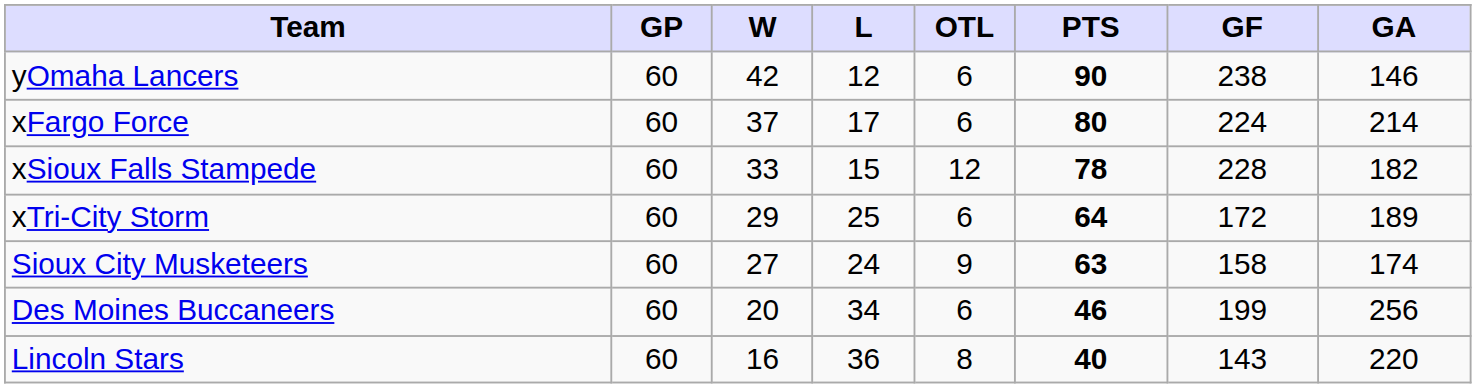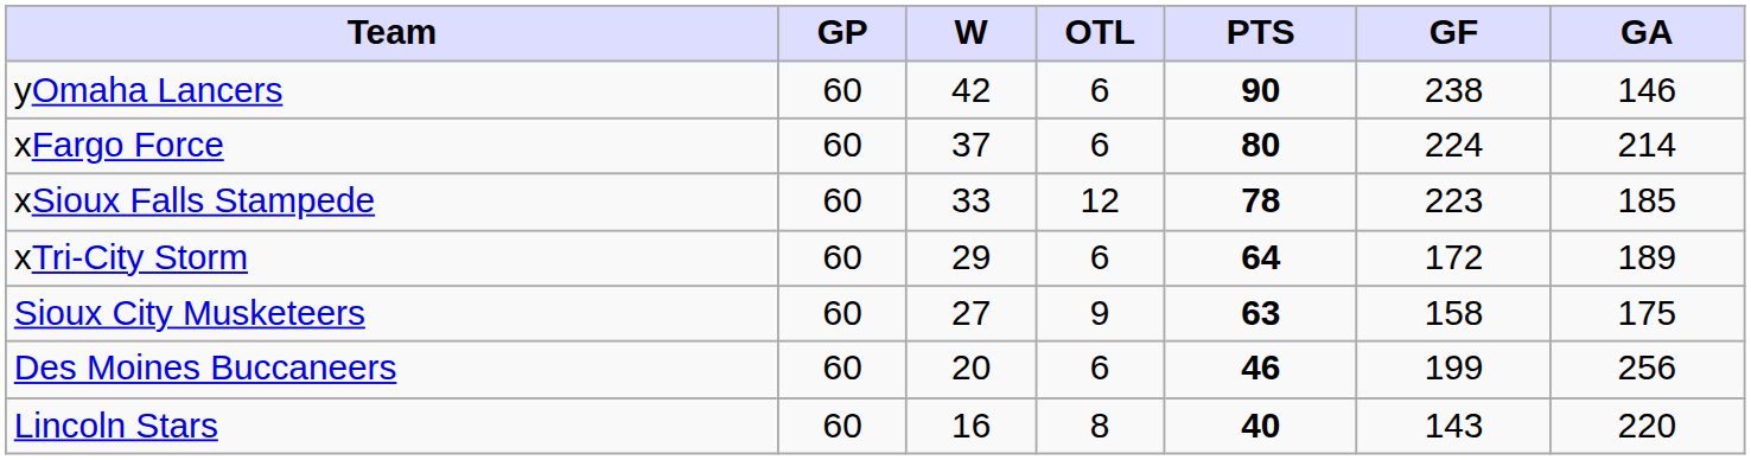 <table class="wikitable">
 <tr>
 <th style="background:#ddf; width:30%;">Team</th>
 <th style="background:#ddf; width:5%;">GP</th>
 <th style="background:#ddf; width:5%;">W</th>
-<th style="background:#ddf; width:5%;">L</th>
 <th style="background:#ddf; width:5%;">OTL</th>
 <th style="background:#ddf; width:7.5%;">PTS</th>
 <th style="background:#ddf; width:7.5%;">GF</th>
 <th style="background:#ddf; width:7.5%;">GA</th>
 </tr>
 <tr>
 <td>y<a href='#'>Omaha Lancers</a></td>
 <td style="text-align:center;">60</td>
 <td style="text-align:center;">42</td>
-<td style="text-align:center;">12</td>
 <td style="text-align:center;">6</td>
 <td style="text-align:center;"><strong>90</strong></td>
 <td style="text-align:center;">238</td>
 <td style="text-align:center;">146</td>
 </tr>
 <tr>
 <td>x<a href='#'>Fargo Force</a></td>
 <td style="text-align:center;">60</td>
 <td style="text-align:center;">37</td>
-<td style="text-align:center;">17</td>
 <td style="text-align:center;">6</td>
 <td style="text-align:center;"><strong>80</strong></td>
 <td style="text-align:center;">224</td>
 <td style="text-align:center;">214</td>
 </tr>
 <tr>
 <td>x<a href='#'>Sioux Falls Stampede</a></td>
 <td style="text-align:center;">60</td>
 <td style="text-align:center;">33</td>
-<td style="text-align:center;">15</td>
 <td style="text-align:center;">12</td>
 <td style="text-align:center;"><strong>78</strong></td>
-<td style="text-align:center;">228</td>
-<td style="text-align:center;">182</td>
+<td style="text-align:center;">223</td>
+<td style="text-align:center;">185</td>
 </tr>
 <tr>
 <td>x<a href='#'>Tri-City Storm</a></td>
 <td style="text-align:center;">60</td>
 <td style="text-align:center;">29</td>
-<td style="text-align:center;">25</td>
 <td style="text-align:center;">6</td>
 <td style="text-align:center;"><strong>64</strong></td>
 <td style="text-align:center;">172</td>
 <td style="text-align:center;">189</td>
 </tr>
 <tr>
 <td><a href='#'>Sioux City Musketeers</a></td>
 <td style="text-align:center;">60</td>
 <td style="text-align:center;">27</td>
-<td style="text-align:center;">24</td>
 <td style="text-align:center;">9</td>
 <td style="text-align:center;"><strong>63</strong></td>
 <td style="text-align:center;">158</td>
-<td style="text-align:center;">174</td>
+<td style="text-align:center;">175</td>
 </tr>
 <tr>
 <td><a href='#'>Des Moines Buccaneers</a></td>
 <td style="text-align:center;">60</td>
 <td style="text-align:center;">20</td>
-<td style="text-align:center;">34</td>
 <td style="text-align:center;">6</td>
 <td style="text-align:center;"><strong>46</strong></td>
 <td style="text-align:center;">199</td>
 <td style="text-align:center;">256</td>
 </tr>
 <tr>
 <td><a href='#'>Lincoln Stars</a></td>
 <td style="text-align:center;">60</td>
 <td style="text-align:center;">16</td>
-<td style="text-align:center;">36</td>
 <td style="text-align:center;">8</td>
 <td style="text-align:center;"><strong>40</strong></td>
 <td style="text-align:center;">143</td>
 <td style="text-align:center;">220</td>
 </tr>
 </table>
